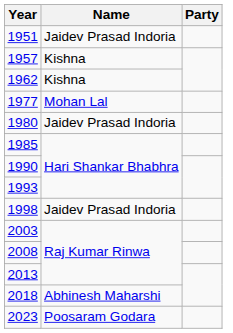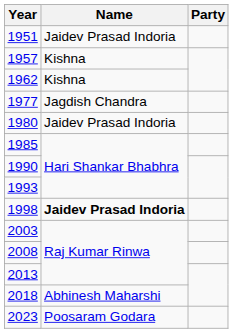 <table class="wikitable sortable">
 <tr>
 <th>Year</th>
 <th>Name</th>
 <th colspan=2>Party</th>
 </tr>
 <tr>
 <td><a href='#'>1951</a></td>
 <td>Jaidev Prasad Indoria</td>
 <td></td>
 </tr>
 <tr>
 <td><a href='#'>1957</a></td>
 <td>Kishna</td>
 </tr>
 <tr>
 <td><a href='#'>1962</a></td>
 <td>Kishna</td>
 </tr>
 <tr>
 <td><a href='#'>1977</a></td>
-<td><a href='#'>Mohan Lal</a></td>
+<td>Jagdish Chandra</td>
 <td></td>
 </tr>
 <tr>
 <td><a href='#'>1980</a></td>
 <td>Jaidev Prasad Indoria</td>
 <td></td>
 </tr>
 <tr>
 <td><a href='#'>1985</a></td>
 <td rowspan=3><a href='#'>Hari Shankar Bhabhra</a></td>
 <td></td>
 </tr>
 <tr>
 <td><a href='#'>1990</a></td>
 </tr>
 <tr>
 <td><a href='#'>1993</a></td>
 </tr>
 <tr>
 <td><a href='#'>1998</a></td>
-<td>Jaidev Prasad Indoria</td>
+<td><strong>Jaidev Prasad Indoria</strong></td>
 <td></td>
 </tr>
 <tr>
 <td><a href='#'>2003</a></td>
 <td rowspan=3><a href='#'>Raj Kumar Rinwa</a></td>
 <td></td>
 </tr>
 <tr>
 <td><a href='#'>2008</a></td>
 <td></td>
 </tr>
 <tr>
 <td><a href='#'>2013</a></td>
 </tr>
 <tr>
 <td><a href='#'>2018</a></td>
 <td><a href='#'>Abhinesh Maharshi</a></td>
 </tr>
 <tr>
 <td><a href='#'>2023</a></td>
 <td><a href='#'>Poosaram Godara</a></td>
 <td></td>
 </tr>
 </table>
